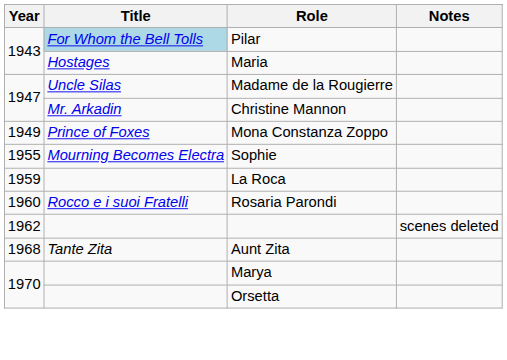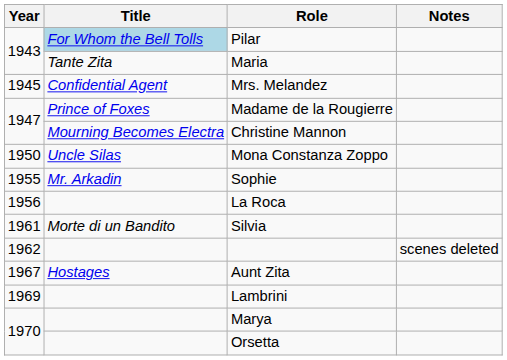 <table class="wikitable sortable">
 <tr>
 <th>Year</th>
 <th>Title</th>
 <th>Role</th>
 <th class="unsortable">Notes</th>
 </tr>
 <tr>
 <td rowspan=2>1943</td>
 <td style="background: lightblue;"><em><a href='#'>For Whom the Bell Tolls</a></em></td>
 <td>Pilar</td>
 <td></td>
 </tr>
 <tr>
-<td><em><a href='#'>Hostages</a></em></td>
+<td><em>Tante Zita</em></td>
 <td>Maria</td>
 <td></td>
 </tr>
 <tr>
+<td>1945</td>
+<td><em><a href='#'>Confidential Agent</a></em></td>
+<td>Mrs. Melandez</td>
+<td></td>
+</tr>
+<tr>
 <td rowspan=2>1947</td>
-<td><em><a href='#'>Uncle Silas</a></em></td>
+<td><em><a href='#'>Prince of Foxes</a></em></td>
 <td>Madame de la Rougierre</td>
 <td></td>
 </tr>
 <tr>
-<td><em><a href='#'>Mr. Arkadin</a></em></td>
+<td><em><a href='#'>Mourning Becomes Electra</a></em></td>
 <td>Christine Mannon</td>
 <td></td>
 </tr>
 <tr>
-<td>1949</td>
-<td><em><a href='#'>Prince of Foxes</a></em></td>
+<td>1950</td>
+<td><em><a href='#'>Uncle Silas</a></em></td>
 <td>Mona Constanza Zoppo</td>
 <td></td>
 </tr>
 <tr>
 <td>1955</td>
-<td><em><a href='#'>Mourning Becomes Electra</a></em></td>
+<td><em><a href='#'>Mr. Arkadin</a></em></td>
 <td>Sophie</td>
 <td></td>
 </tr>
 <tr>
-<td>1959</td>
+<td>1956</td>
 <td><em></em></td>
 <td>La Roca</td>
 <td></td>
 </tr>
 <tr>
-<td>1960</td>
-<td><em><a href='#'>Rocco e i suoi Fratelli</a></em></td>
-<td>Rosaria Parondi</td>
+<td>1961</td>
+<td><em>Morte di un Bandito</em></td>
+<td>Silvia</td>
 <td></td>
 </tr>
 <tr>
 <td>1962</td>
 <td><em></em></td>
 <td></td>
 <td>scenes deleted</td>
 </tr>
 <tr>
-<td>1968</td>
-<td><em>Tante Zita</em></td>
+<td>1967</td>
+<td><em><a href='#'>Hostages</a></em></td>
 <td>Aunt Zita</td>
+<td></td>
+</tr>
+<tr>
+<td>1969</td>
+<td><em></em></td>
+<td>Lambrini</td>
 <td></td>
 </tr>
 <tr>
 <td rowspan=2>1970</td>
 <td><em></em></td>
 <td>Marya</td>
 <td></td>
 </tr>
 <tr>
 <td><em></em></td>
 <td>Orsetta</td>
 <td></td>
 </tr>
 </table>
